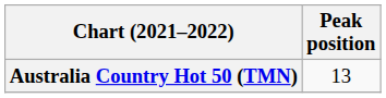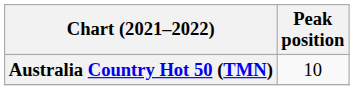 <table class="wikitable sortable plainrowheaders" style="text-align:center">
 <tr>
 <th scope="col">Chart (2021–2022)</th>
 <th scope="col">Peak<br>position</th>
 </tr>
 <tr>
 <th scope="row">Australia <a href='#'>Country Hot 50</a> (<a href='#'>TMN</a>)</th>
-<td>13</td>
+<td>10</td>
 </tr>
 <tr>
 </tr>
 <tr>
 </tr>
 <tr>
 </tr>
 <tr>
 </tr>
 <tr>
 </tr>
 </table>
